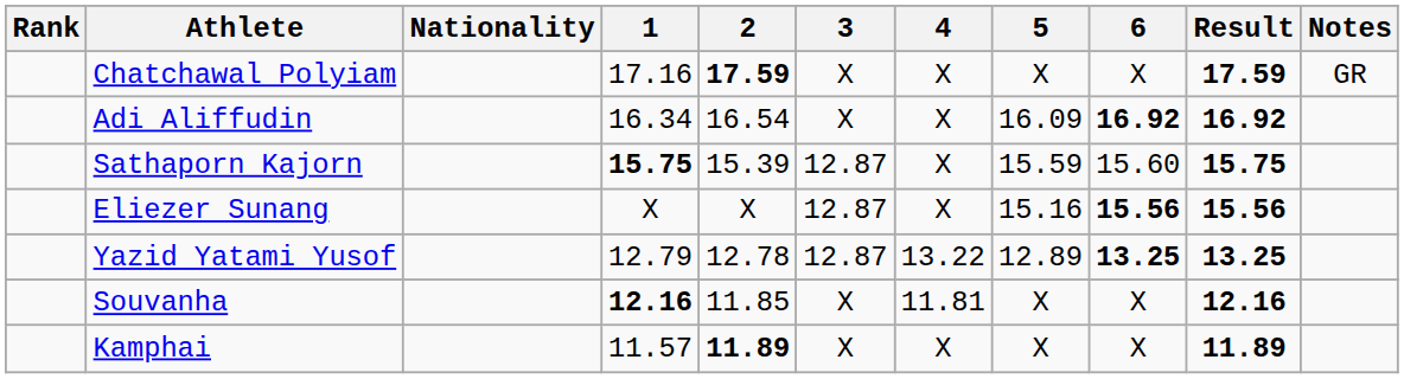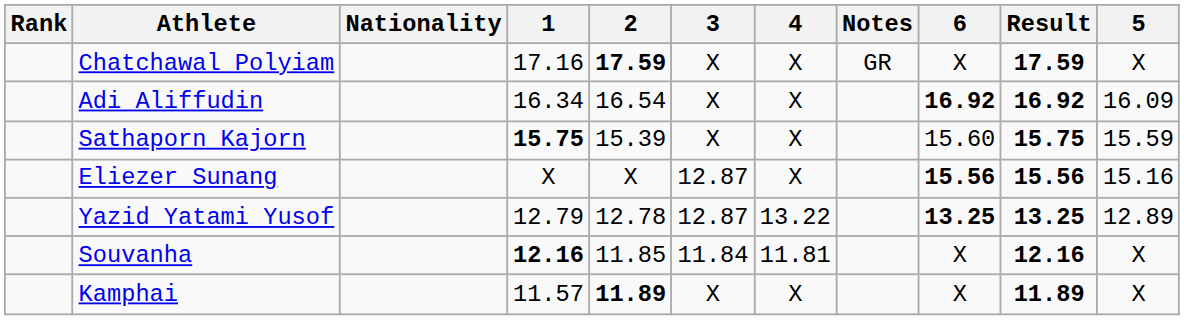 <table class="wikitable sortable" style="text-align:center">
 <tr>
 <th>Rank</th>
 <th>Athlete</th>
 <th>Nationality</th>
 <th>1</th>
 <th>2</th>
 <th>3</th>
 <th>4</th>
-<th>5</th>
+<th>Notes</th>
 <th>6</th>
 <th>Result</th>
-<th>Notes</th>
+<th>5</th>
 </tr>
 <tr>
 <td></td>
 <td align=left><a href='#'>Chatchawal Polyiam</a></td>
 <td align=left></td>
 <td>17.16</td>
 <td><strong>17.59</strong></td>
 <td>X</td>
 <td>X</td>
-<td>X</td>
+<td>GR</td>
 <td>X</td>
 <td><strong>17.59</strong></td>
-<td>GR</td>
+<td>X</td>
 </tr>
 <tr>
 <td></td>
 <td align=left><a href='#'>Adi Aliffudin</a></td>
 <td align=left></td>
 <td>16.34</td>
 <td>16.54</td>
 <td>X</td>
 <td>X</td>
-<td>16.09</td>
+<td></td>
 <td><strong>16.92</strong></td>
 <td><strong>16.92</strong></td>
-<td></td>
+<td>16.09</td>
 </tr>
 <tr>
 <td></td>
 <td align=left><a href='#'>Sathaporn Kajorn</a></td>
 <td align=left></td>
 <td><strong>15.75</strong></td>
 <td>15.39</td>
-<td>12.87</td>
 <td>X</td>
-<td>15.59</td>
+<td>X</td>
+<td></td>
 <td>15.60</td>
 <td><strong>15.75</strong></td>
-<td></td>
+<td>15.59</td>
 </tr>
 <tr>
 <td></td>
 <td align=left><a href='#'>Eliezer Sunang</a></td>
 <td align=left></td>
 <td>X</td>
 <td>X</td>
 <td>12.87</td>
 <td>X</td>
-<td>15.16</td>
+<td></td>
 <td><strong>15.56</strong></td>
 <td><strong>15.56</strong></td>
-<td></td>
+<td>15.16</td>
 </tr>
 <tr>
 <td></td>
 <td align=left><a href='#'>Yazid Yatami Yusof</a></td>
 <td align=left></td>
 <td>12.79</td>
 <td>12.78</td>
 <td>12.87</td>
 <td>13.22</td>
-<td>12.89</td>
+<td></td>
 <td><strong>13.25</strong></td>
 <td><strong>13.25</strong></td>
-<td></td>
+<td>12.89</td>
 </tr>
 <tr>
 <td></td>
 <td align=left><a href='#'>Souvanha</a></td>
 <td align=left></td>
 <td><strong>12.16</strong></td>
 <td>11.85</td>
-<td>X</td>
+<td>11.84</td>
 <td>11.81</td>
-<td>X</td>
+<td></td>
 <td>X</td>
 <td><strong>12.16</strong></td>
-<td></td>
+<td>X</td>
 </tr>
 <tr>
 <td></td>
 <td align=left><a href='#'>Kamphai</a></td>
 <td align=left></td>
 <td>11.57</td>
 <td><strong>11.89</strong></td>
 <td>X</td>
 <td>X</td>
-<td>X</td>
+<td></td>
 <td>X</td>
 <td><strong>11.89</strong></td>
-<td></td>
+<td>X</td>
 </tr>
 </table>
